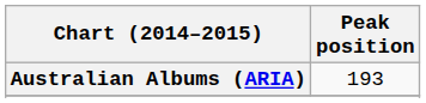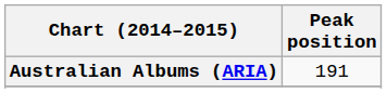 <table class="wikitable sortable plainrowheaders" style="text-align:center;">
 <tr>
 <th scope="col">Chart (2014–2015)</th>
 <th scope="col">Peak<br>position</th>
 </tr>
 <tr>
 <th scope="row">Australian Albums (<a href='#'>ARIA</a>)</th>
-<td align="center">193</td>
+<td align="center">191</td>
 </tr>
 <tr>
 </tr>
 <tr>
 </tr>
 <tr>
 </tr>
 <tr>
 </tr>
 <tr>
 </tr>
 <tr>
 </tr>
 <tr>
 </tr>
 <tr>
 </tr>
 <tr>
 </tr>
 <tr>
 </tr>
 <tr>
 </tr>
 <tr>
 </tr>
 <tr>
 </tr>
 <tr>
 </tr>
 <tr>
 </tr>
 <tr>
 </tr>
 <tr>
 </tr>
 <tr>
 </tr>
 </table>
